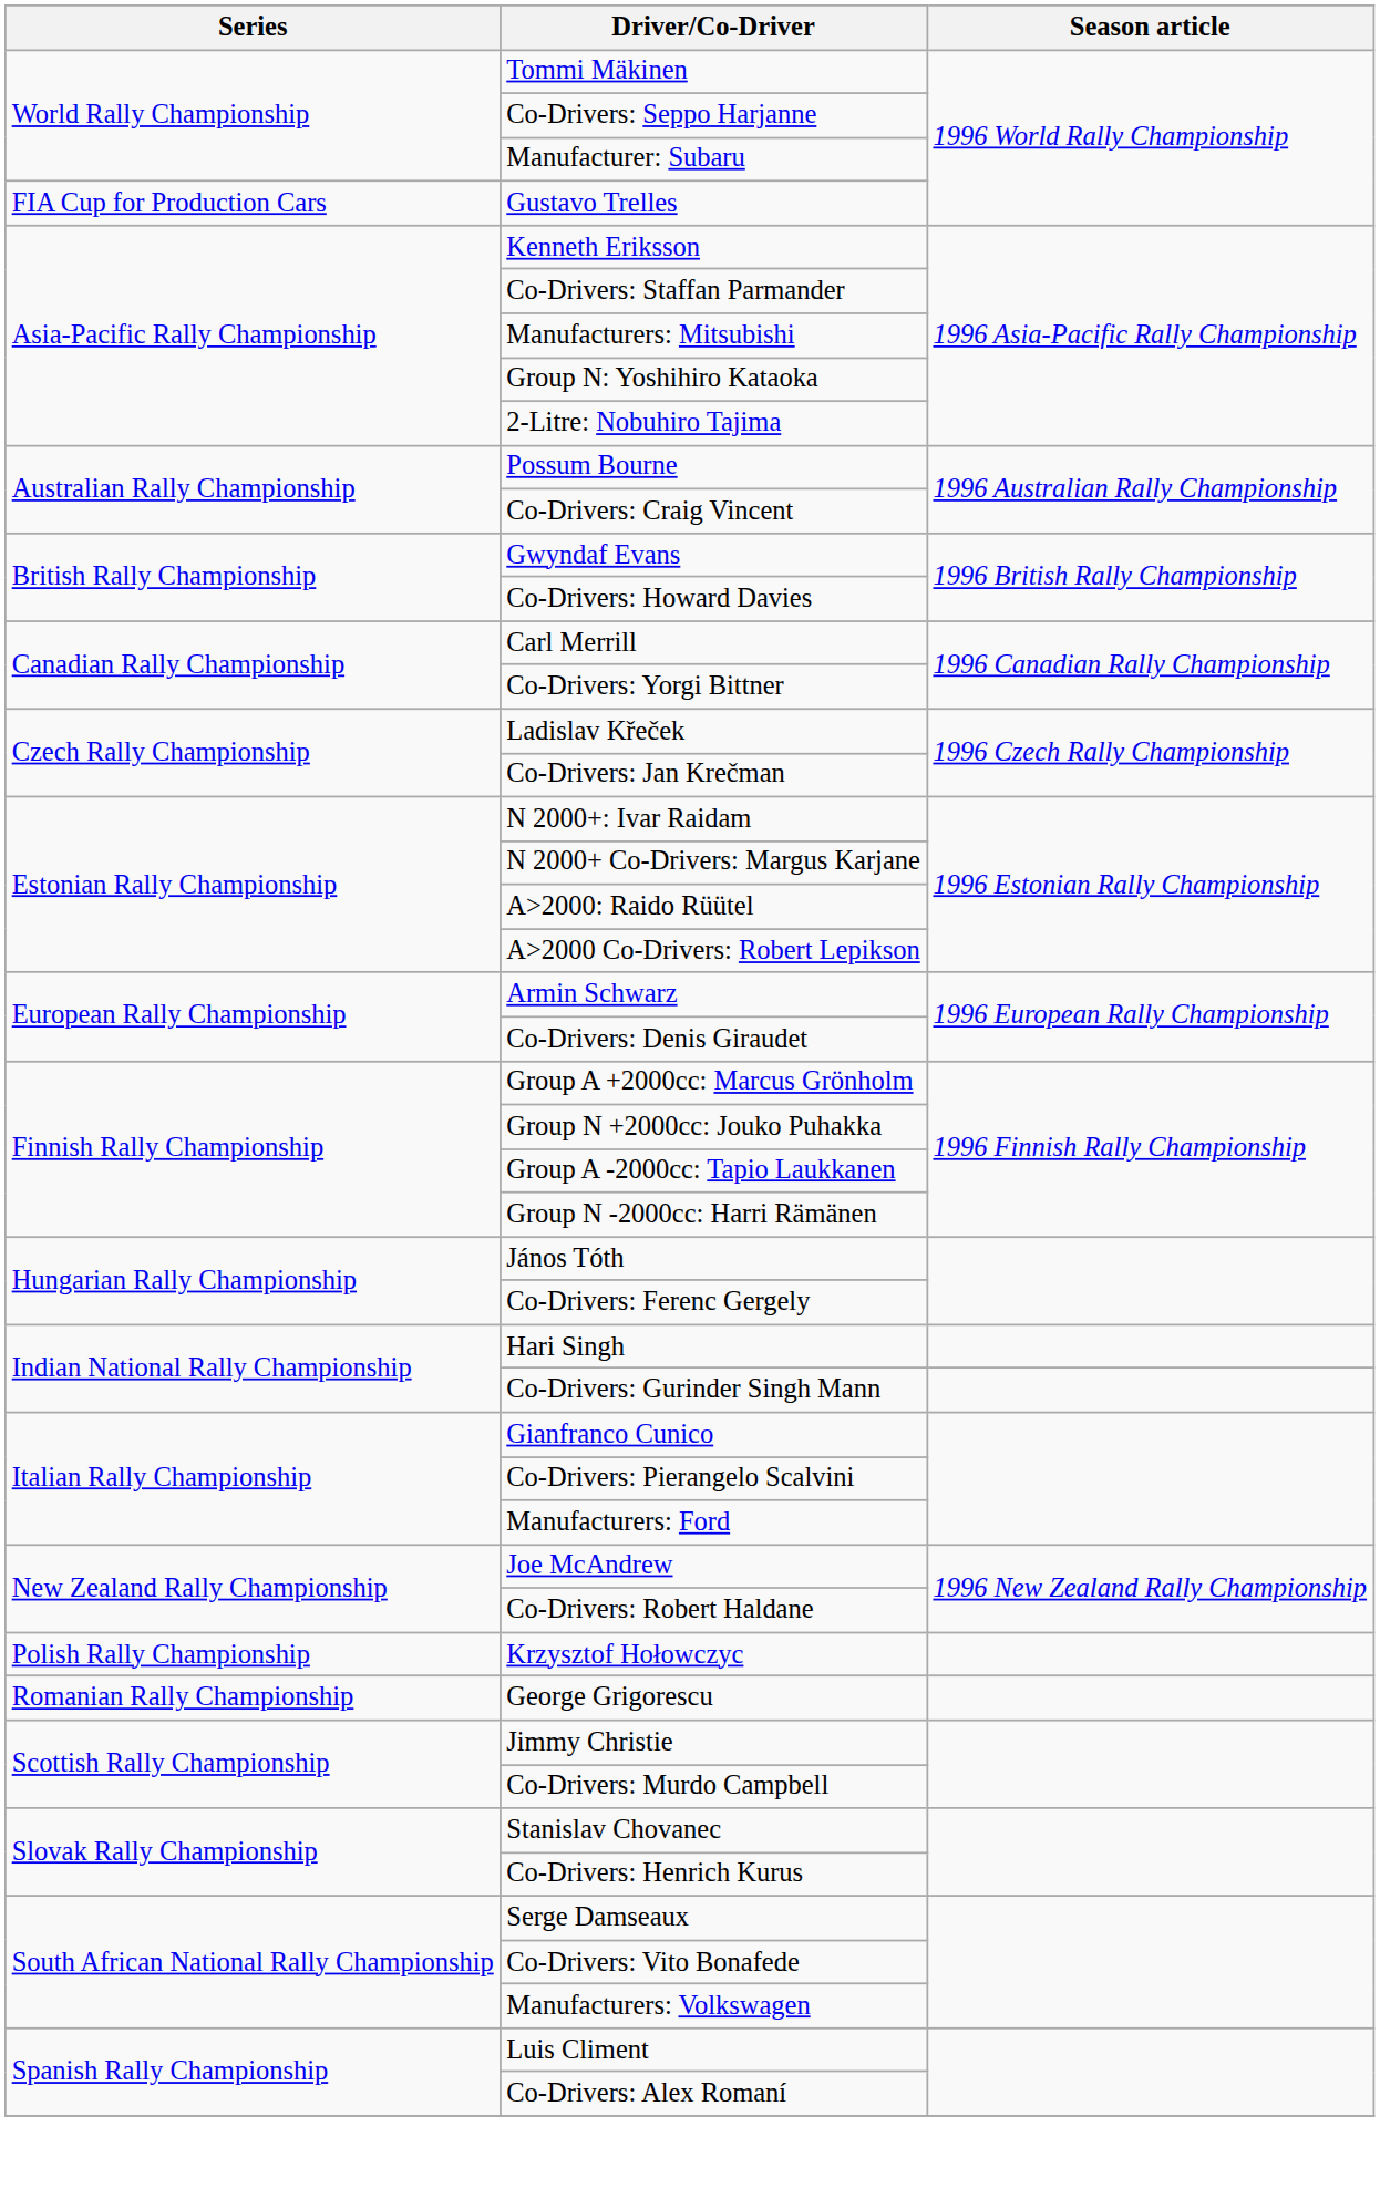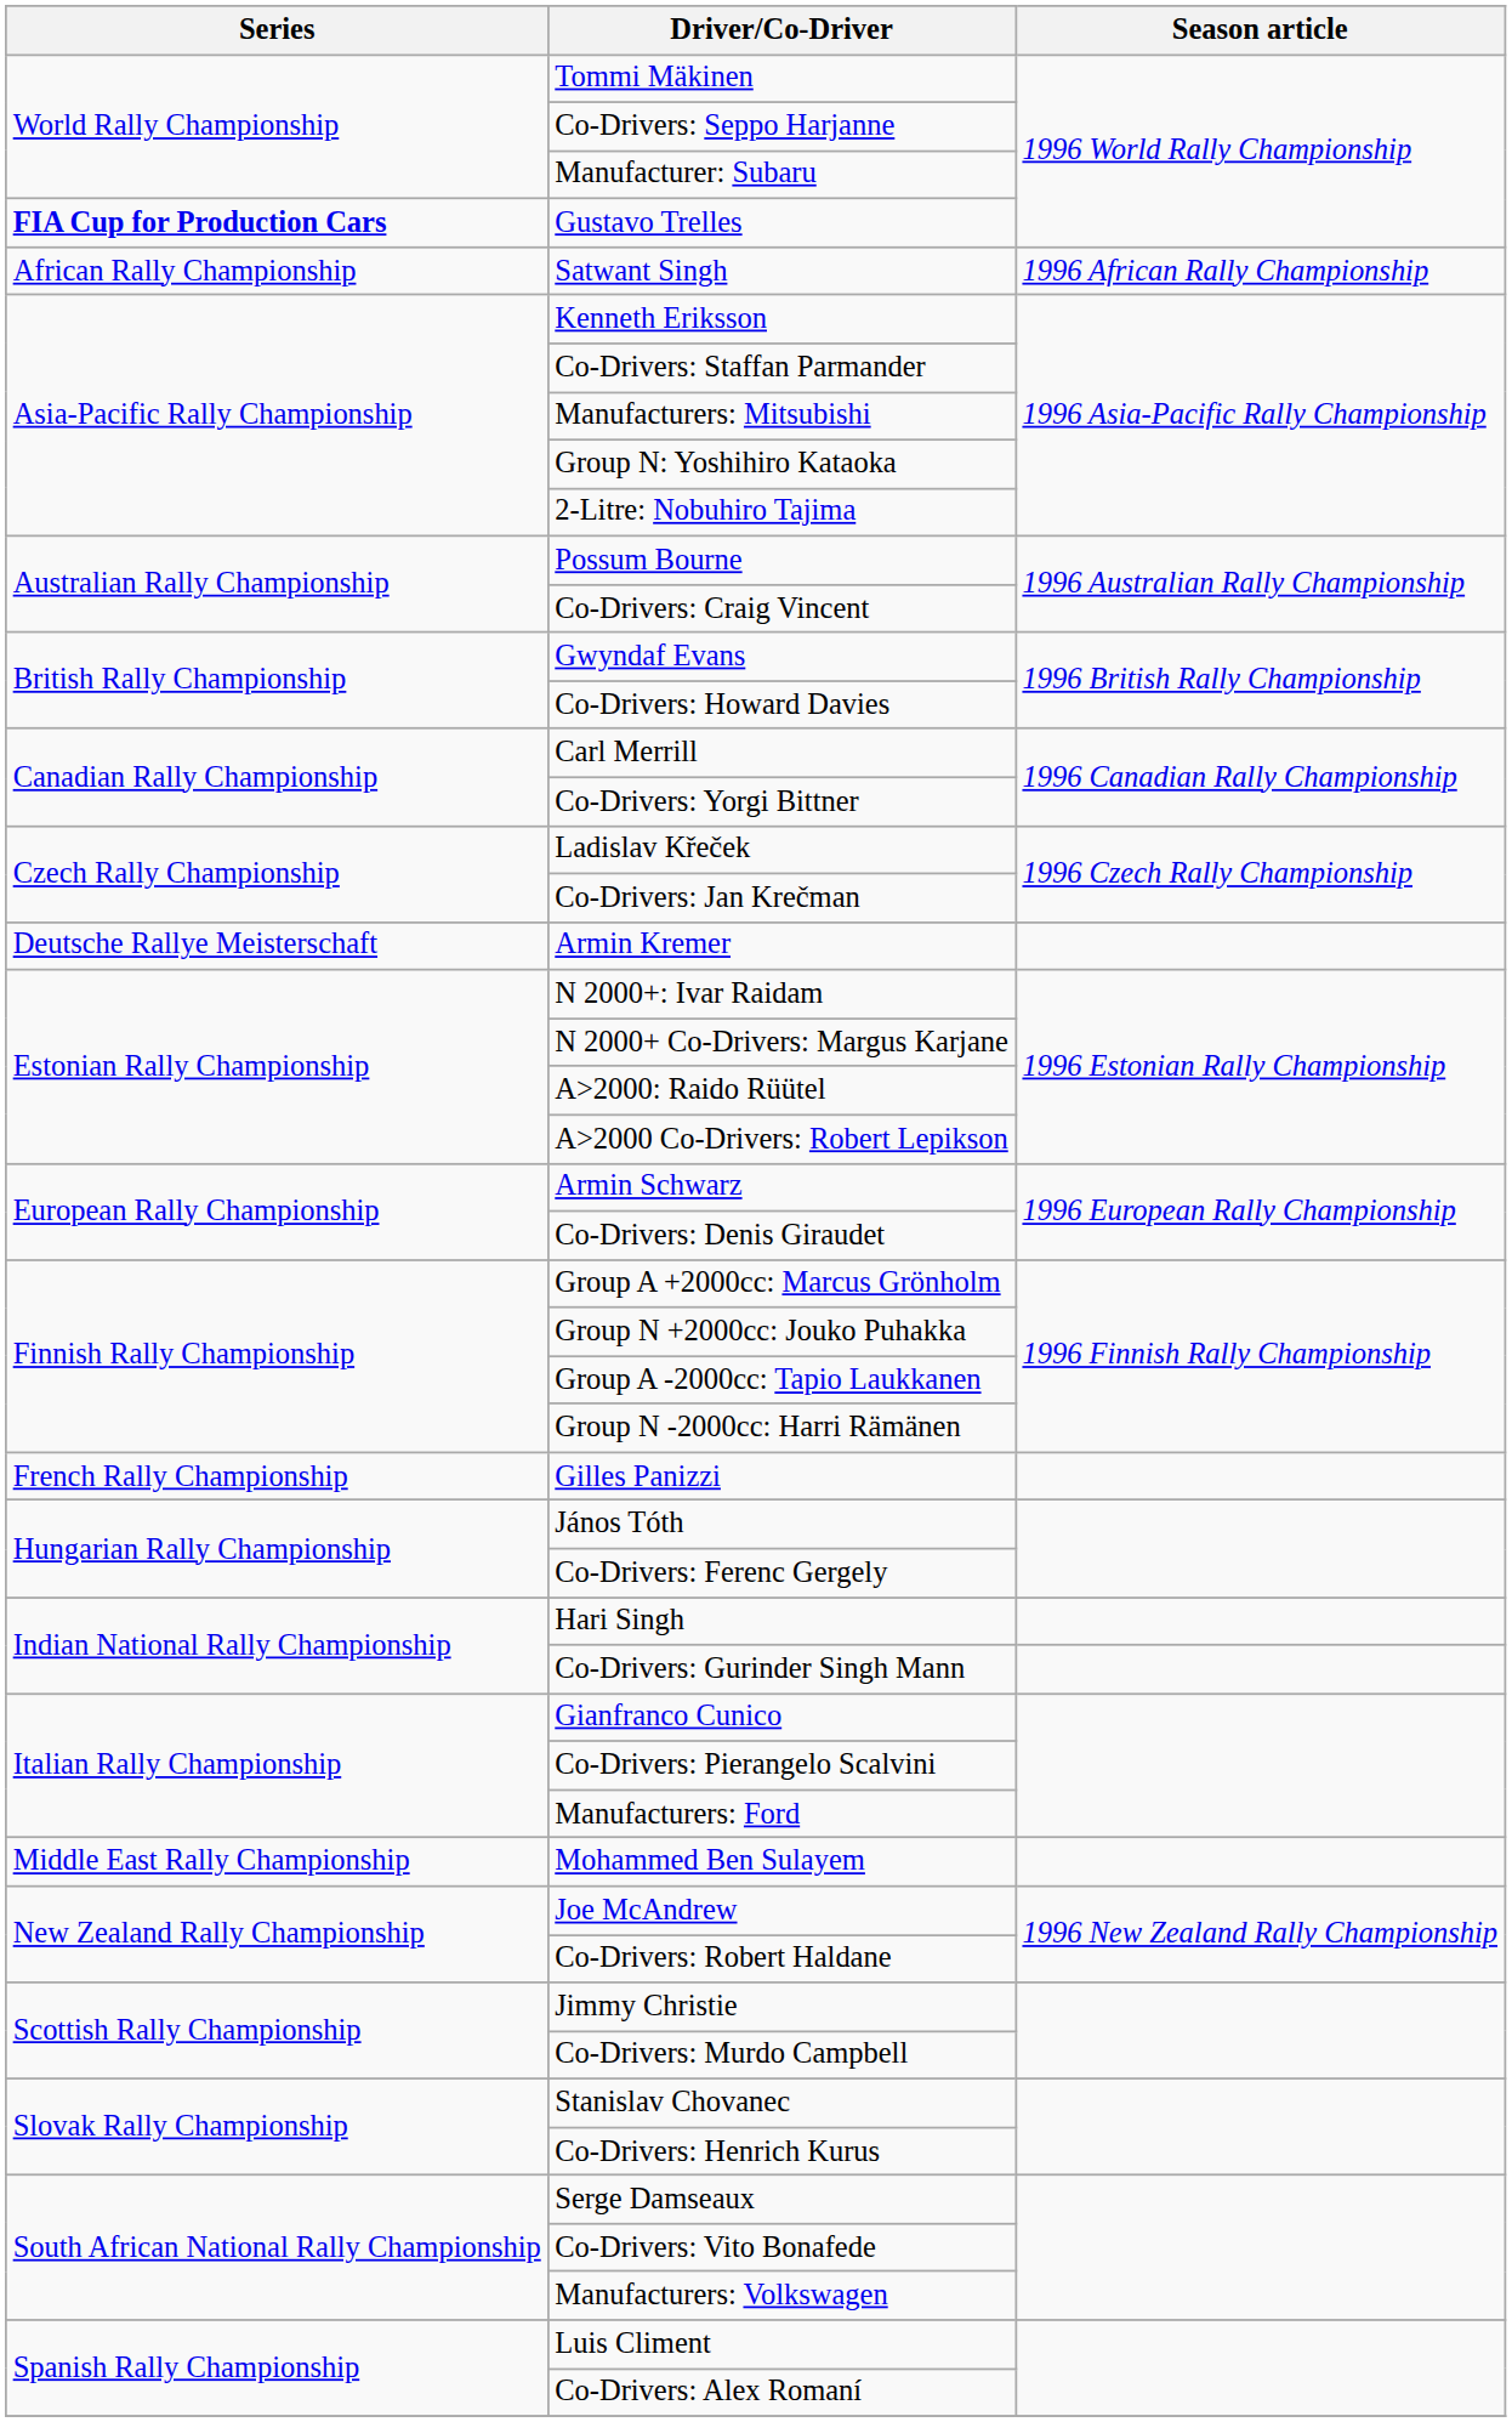 <table class="wikitable" style="font-size: 87%;">
 <tr>
 <th>Series</th>
 <th>Driver/Co-Driver</th>
 <th>Season article</th>
 </tr>
 <tr>
 <td rowspan=3><a href='#'>World Rally Championship</a></td>
 <td> <a href='#'>Tommi Mäkinen</a></td>
 <td rowspan=4><em><a href='#'>1996 World Rally Championship</a></em></td>
 </tr>
 <tr>
 <td>Co-Drivers:  <a href='#'>Seppo Harjanne</a></td>
 </tr>
 <tr>
 <td>Manufacturer:  <a href='#'>Subaru</a></td>
 </tr>
 <tr>
-<td><a href='#'>FIA Cup for Production Cars</a></td>
+<td><strong><a href='#'>FIA Cup for Production Cars</a></strong></td>
 <td> <a href='#'>Gustavo Trelles</a></td>
+</tr>
+<tr>
+<td><a href='#'>African Rally Championship</a></td>
+<td> <a href='#'>Satwant Singh</a></td>
+<td><em><a href='#'>1996 African Rally Championship</a></em></td>
 </tr>
 <tr>
 <td rowspan=5><a href='#'>Asia-Pacific Rally Championship</a></td>
 <td> <a href='#'>Kenneth Eriksson</a></td>
 <td rowspan=5><em><a href='#'>1996 Asia-Pacific Rally Championship</a></em></td>
 </tr>
 <tr>
 <td>Co-Drivers:  Staffan Parmander</td>
 </tr>
 <tr>
 <td>Manufacturers:  <a href='#'>Mitsubishi</a></td>
 </tr>
 <tr>
 <td>Group N:  Yoshihiro Kataoka</td>
 </tr>
 <tr>
 <td>2-Litre:  <a href='#'>Nobuhiro Tajima</a></td>
 </tr>
 <tr>
 <td rowspan=2><a href='#'>Australian Rally Championship</a></td>
 <td> <a href='#'>Possum Bourne</a></td>
 <td rowspan=2><em><a href='#'>1996 Australian Rally Championship</a></em></td>
 </tr>
 <tr>
 <td>Co-Drivers:  Craig Vincent</td>
 </tr>
 <tr>
 <td rowspan=2><a href='#'>British Rally Championship</a></td>
 <td> <a href='#'>Gwyndaf Evans</a></td>
 <td rowspan=2><em><a href='#'>1996 British Rally Championship</a></em></td>
 </tr>
 <tr>
 <td>Co-Drivers:  Howard Davies</td>
 </tr>
 <tr>
 <td rowspan=2><a href='#'>Canadian Rally Championship</a></td>
 <td> Carl Merrill</td>
 <td rowspan=2><em><a href='#'>1996 Canadian Rally Championship</a></em></td>
 </tr>
 <tr>
 <td>Co-Drivers:  Yorgi Bittner</td>
 </tr>
 <tr>
 <td rowspan=2><a href='#'>Czech Rally Championship</a></td>
 <td> Ladislav Křeček</td>
 <td rowspan=2><em><a href='#'>1996 Czech Rally Championship</a></em></td>
 </tr>
 <tr>
 <td>Co-Drivers:  Jan Krečman</td>
 </tr>
 <tr>
+<td><a href='#'>Deutsche Rallye Meisterschaft</a></td>
+<td> <a href='#'>Armin Kremer</a></td>
+<td></td>
+</tr>
+<tr>
 <td rowspan=4><a href='#'>Estonian Rally Championship</a></td>
 <td>N 2000+:  Ivar Raidam</td>
 <td rowspan=4><em><a href='#'>1996 Estonian Rally Championship</a></em></td>
 </tr>
 <tr>
 <td>N 2000+ Co-Drivers:  Margus Karjane</td>
 </tr>
 <tr>
 <td>A>2000:  Raido Rüütel</td>
 </tr>
 <tr>
 <td>A>2000 Co-Drivers:  <a href='#'>Robert Lepikson</a></td>
 </tr>
 <tr>
 <td rowspan=2><a href='#'>European Rally Championship</a></td>
 <td> <a href='#'>Armin Schwarz</a></td>
 <td rowspan=2><em><a href='#'>1996 European Rally Championship</a></em></td>
 </tr>
 <tr>
 <td>Co-Drivers:  Denis Giraudet</td>
 </tr>
 <tr>
 <td rowspan=4><a href='#'>Finnish Rally Championship</a></td>
 <td>Group A +2000cc:  <a href='#'>Marcus Grönholm</a></td>
 <td rowspan=4><em><a href='#'>1996 Finnish Rally Championship</a></em></td>
 </tr>
 <tr>
 <td>Group N +2000cc:  Jouko Puhakka</td>
 </tr>
 <tr>
 <td>Group A -2000cc:  <a href='#'>Tapio Laukkanen</a></td>
 </tr>
 <tr>
 <td>Group N -2000cc:  Harri Rämänen</td>
 </tr>
 <tr>
+<td><a href='#'>French Rally Championship</a></td>
+<td> <a href='#'>Gilles Panizzi</a></td>
+<td></td>
+</tr>
+<tr>
 <td rowspan=2><a href='#'>Hungarian Rally Championship</a></td>
 <td> János Tóth</td>
 <td rowspan=2></td>
 </tr>
 <tr>
 <td>Co-Drivers:  Ferenc Gergely</td>
 </tr>
 <tr>
 <td rowspan=2><a href='#'>Indian National Rally Championship</a></td>
 <td> Hari Singh</td>
 <td></td>
 </tr>
 <tr>
 <td>Co-Drivers:  Gurinder Singh Mann</td>
 </tr>
 <tr>
 <td rowspan=3><a href='#'>Italian Rally Championship</a></td>
 <td> <a href='#'>Gianfranco Cunico</a></td>
 <td rowspan=3></td>
 </tr>
 <tr>
 <td>Co-Drivers:  Pierangelo Scalvini</td>
 </tr>
 <tr>
 <td>Manufacturers:  <a href='#'>Ford</a></td>
 </tr>
 <tr>
+<td><a href='#'>Middle East Rally Championship</a></td>
+<td> <a href='#'>Mohammed Ben Sulayem</a></td>
+<td></td>
+</tr>
+<tr>
 <td rowspan=2><a href='#'>New Zealand Rally Championship</a></td>
 <td> <a href='#'>Joe McAndrew</a></td>
 <td rowspan=2><em><a href='#'>1996 New Zealand Rally Championship</a></em></td>
 </tr>
 <tr>
 <td>Co-Drivers:  Robert Haldane</td>
-</tr>
-<tr>
-<td><a href='#'>Polish Rally Championship</a></td>
-<td> <a href='#'>Krzysztof Hołowczyc</a></td>
-<td></td>
-</tr>
-<tr>
-<td><a href='#'>Romanian Rally Championship</a></td>
-<td> George Grigorescu</td>
-<td></td>
 </tr>
 <tr>
 <td rowspan=2><a href='#'>Scottish Rally Championship</a></td>
 <td> Jimmy Christie</td>
 <td rowspan=2></td>
 </tr>
 <tr>
 <td>Co-Drivers:  Murdo Campbell</td>
 </tr>
 <tr>
 <td rowspan=2><a href='#'>Slovak Rally Championship</a></td>
 <td> Stanislav Chovanec</td>
 <td rowspan=2></td>
 </tr>
 <tr>
 <td>Co-Drivers:  Henrich Kurus</td>
 </tr>
 <tr>
 <td rowspan=3><a href='#'>South African National Rally Championship</a></td>
 <td> Serge Damseaux</td>
 <td rowspan=3></td>
 </tr>
 <tr>
 <td>Co-Drivers:  Vito Bonafede</td>
 </tr>
 <tr>
 <td>Manufacturers:  <a href='#'>Volkswagen</a></td>
 </tr>
 <tr>
 <td rowspan=2><a href='#'>Spanish Rally Championship</a></td>
 <td> Luis Climent</td>
 <td rowspan=2></td>
 </tr>
 <tr>
 <td>Co-Drivers:  Alex Romaní</td>
 </tr>
 <tr>
 </tr>
 </table>
